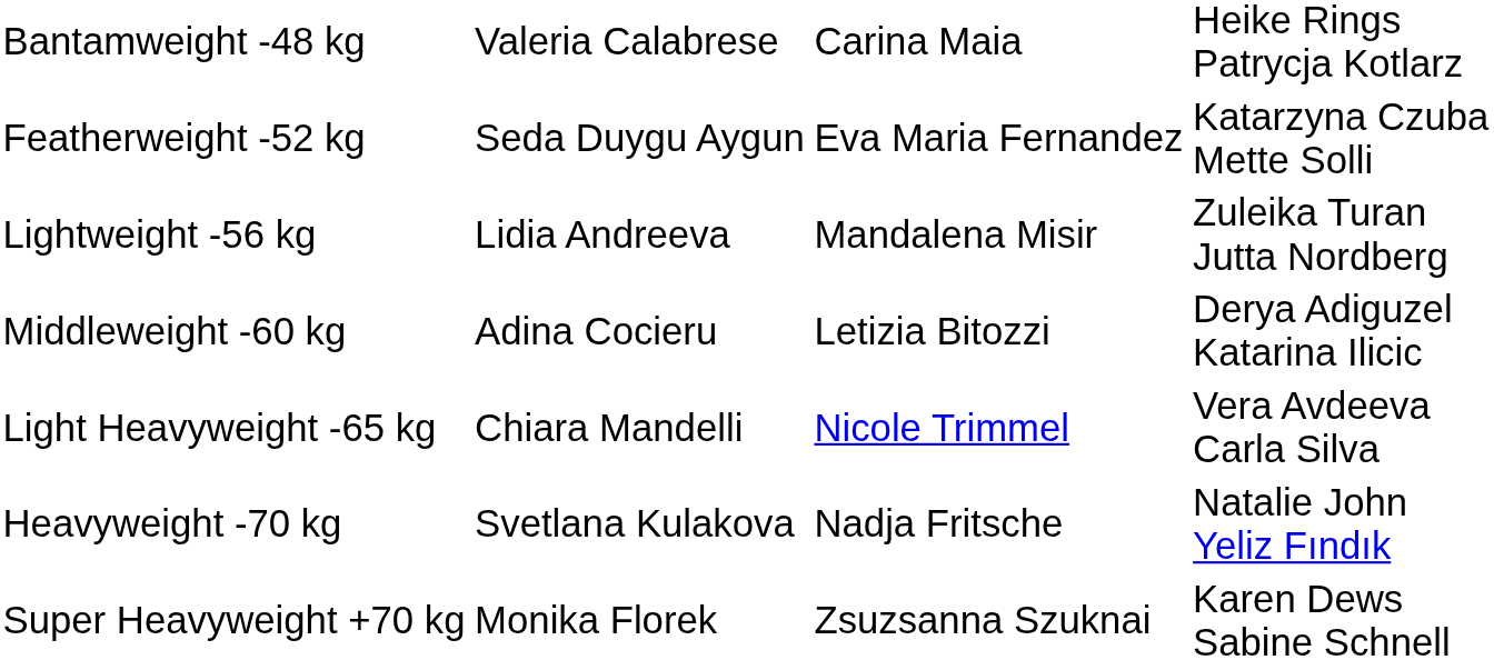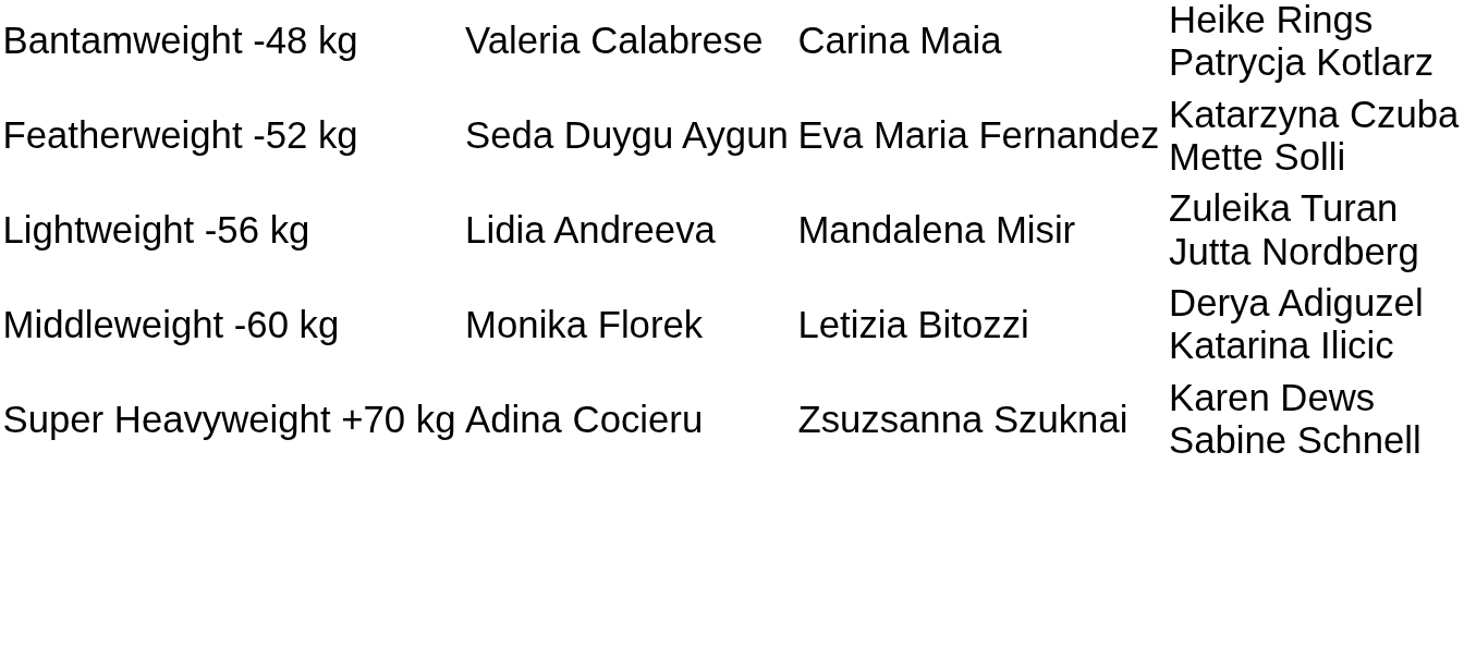 <table>
 <tr>
 <td>Bantamweight -48 kg</td>
 <td>Valeria Calabrese </td>
 <td>Carina Maia </td>
 <td>Heike Rings <br>Patrycja Kotlarz </td>
 </tr>
 <tr>
 <td>Featherweight -52 kg</td>
 <td>Seda Duygu Aygun </td>
 <td>Eva Maria Fernandez </td>
 <td>Katarzyna Czuba <br>Mette Solli </td>
 </tr>
 <tr>
 <td>Lightweight -56 kg</td>
 <td>Lidia Andreeva </td>
 <td>Mandalena Misir </td>
 <td>Zuleika Turan <br>Jutta Nordberg </td>
 </tr>
 <tr>
 <td>Middleweight -60 kg</td>
-<td>Adina Cocieru </td>
+<td>Monika Florek </td>
 <td>Letizia Bitozzi </td>
 <td>Derya Adiguzel <br>Katarina Ilicic </td>
 </tr>
 <tr>
-<td>Light Heavyweight -65 kg</td>
-<td>Chiara Mandelli </td>
-<td><a href='#'>Nicole Trimmel</a> </td>
-<td>Vera Avdeeva <br>Carla Silva </td>
-</tr>
-<tr>
-<td>Heavyweight -70 kg</td>
-<td>Svetlana Kulakova </td>
-<td>Nadja Fritsche </td>
-<td>Natalie John <br><a href='#'>Yeliz Fındık</a> </td>
-</tr>
-<tr>
 <td>Super Heavyweight +70 kg</td>
-<td>Monika Florek </td>
+<td>Adina Cocieru </td>
 <td>Zsuzsanna Szuknai </td>
 <td>Karen Dews <br>Sabine Schnell </td>
 </tr>
 <tr>
 </tr>
 </table>
